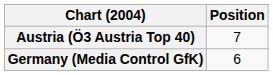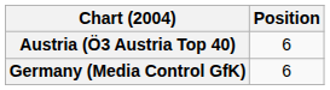 <table class="wikitable sortable plainrowheaders" style="text-align:center">
 <tr>
 <th>Chart (2004)</th>
 <th>Position</th>
 </tr>
 <tr>
 <th scope="row">Austria (Ö3 Austria Top 40)</th>
-<td>7</td>
+<td>6</td>
 </tr>
 <tr>
 <th scope="row">Germany (Media Control GfK)</th>
 <td>6</td>
 </tr>
 </table>
